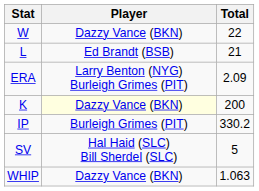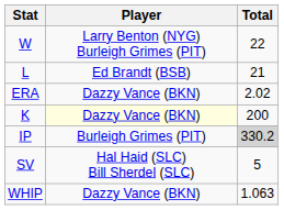 <table class="wikitable" style="text-align:center;">
 <tr>
 <th style="width:15%;">Stat</th>
 <th>Player</th>
 <th style="width:15%;">Total</th>
 </tr>
 <tr>
 <td><a href='#'>W</a></td>
-<td><a href='#'>Dazzy Vance</a> (<a href='#'>BKN</a>)</td>
+<td><a href='#'>Larry Benton</a> (<a href='#'>NYG</a>)<br><a href='#'>Burleigh Grimes</a> (<a href='#'>PIT</a>)</td>
 <td>22</td>
 </tr>
 <tr>
 <td><a href='#'>L</a></td>
 <td><a href='#'>Ed Brandt</a> (<a href='#'>BSB</a>)</td>
 <td>21</td>
 </tr>
 <tr>
 <td><a href='#'>ERA</a></td>
-<td><a href='#'>Larry Benton</a> (<a href='#'>NYG</a>)<br><a href='#'>Burleigh Grimes</a> (<a href='#'>PIT</a>)</td>
-<td>2.09</td>
+<td><a href='#'>Dazzy Vance</a> (<a href='#'>BKN</a>)</td>
+<td>2.02</td>
 </tr>
 <tr>
 <td><a href='#'>K</a></td>
 <td style="background: lightyellow;"><a href='#'>Dazzy Vance</a> (<a href='#'>BKN</a>)</td>
 <td>200</td>
 </tr>
 <tr>
 <td><a href='#'>IP</a></td>
 <td><a href='#'>Burleigh Grimes</a> (<a href='#'>PIT</a>)</td>
-<td>330.2</td>
+<td style="background: lightgrey;">330.2</td>
 </tr>
 <tr>
 <td><a href='#'>SV</a></td>
 <td><a href='#'>Hal Haid</a> (<a href='#'>SLC</a>)<br><a href='#'>Bill Sherdel</a> (<a href='#'>SLC</a>)</td>
 <td>5</td>
 </tr>
 <tr>
 <td><a href='#'>WHIP</a></td>
 <td><a href='#'>Dazzy Vance</a> (<a href='#'>BKN</a>)</td>
 <td>1.063</td>
 </tr>
 </table>
